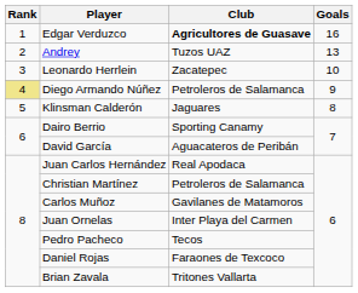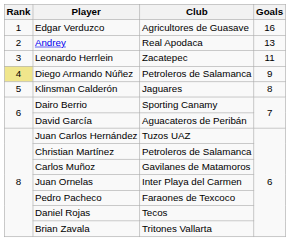 <table class="wikitable">
 <tr>
 <th>Rank</th>
 <th>Player</th>
 <th>Club</th>
 <th>Goals</th>
 </tr>
 <tr>
 <td align=center rowspan=1>1</td>
 <td> Edgar Verduzco</td>
-<td><strong>Agricultores de Guasave</strong></td>
+<td>Agricultores de Guasave</td>
 <td align=center rowspan=1>16</td>
 </tr>
 <tr>
 <td align=center rowspan=1>2</td>
 <td> <a href='#'>Andrey</a></td>
-<td>Tuzos UAZ</td>
+<td>Real Apodaca</td>
 <td align=center rowspan=1>13</td>
 </tr>
 <tr>
 <td align=center rowspan=1>3</td>
 <td> Leonardo Herrlein</td>
 <td>Zacatepec</td>
-<td align=center rowspan=1>10</td>
+<td align=center rowspan=1>11</td>
 </tr>
 <tr>
 <td align=center rowspan=1 style="background: khaki;">4</td>
 <td> Diego Armando Núñez</td>
 <td>Petroleros de Salamanca</td>
 <td align=center rowspan=1>9</td>
 </tr>
 <tr>
 <td align=center rowspan=1>5</td>
 <td> Klinsman Calderón</td>
 <td>Jaguares</td>
 <td align=center rowspan=1>8</td>
 </tr>
 <tr>
 <td align=center rowspan=2>6</td>
 <td> Dairo Berrio</td>
 <td>Sporting Canamy</td>
 <td align=center rowspan=2>7</td>
 </tr>
 <tr>
 <td> David García</td>
 <td>Aguacateros de Peribán</td>
 </tr>
 <tr>
 <td align=center rowspan=7>8</td>
 <td> Juan Carlos Hernández</td>
-<td>Real Apodaca</td>
+<td>Tuzos UAZ</td>
 <td align=center rowspan=7>6</td>
 </tr>
 <tr>
 <td> Christian Martínez</td>
 <td>Petroleros de Salamanca</td>
 </tr>
 <tr>
 <td> Carlos Muñoz</td>
 <td>Gavilanes de Matamoros</td>
 </tr>
 <tr>
 <td> Juan Ornelas</td>
 <td>Inter Playa del Carmen</td>
 </tr>
 <tr>
 <td> Pedro Pacheco</td>
-<td>Tecos</td>
+<td>Faraones de Texcoco</td>
 </tr>
 <tr>
 <td> Daniel Rojas</td>
-<td>Faraones de Texcoco</td>
+<td>Tecos</td>
 </tr>
 <tr>
 <td> Brian Zavala</td>
 <td>Tritones Vallarta</td>
 </tr>
 </table>
